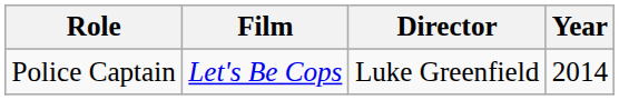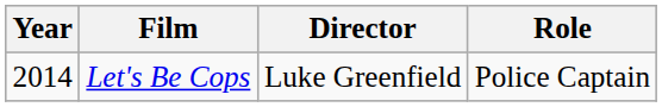 <table class="wikitable">
 <tr>
-<th>Role</th>
+<th>Year</th>
 <th>Film</th>
 <th>Director</th>
-<th>Year</th>
+<th>Role</th>
 </tr>
 <tr>
-<td>Police Captain</td>
+<td>2014</td>
 <td><em><a href='#'>Let's Be Cops</a></em></td>
 <td>Luke Greenfield</td>
-<td>2014</td>
+<td>Police Captain</td>
 </tr>
 </table>
